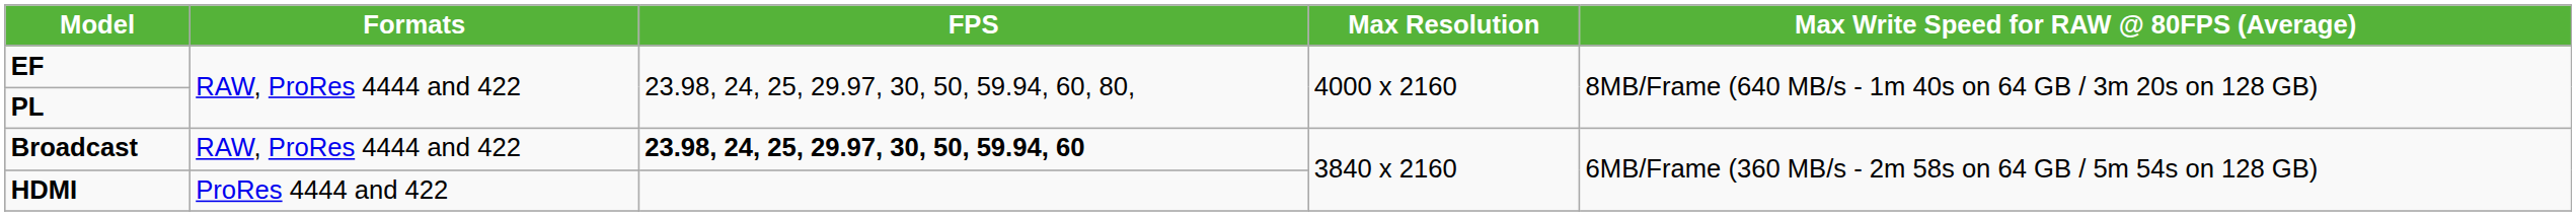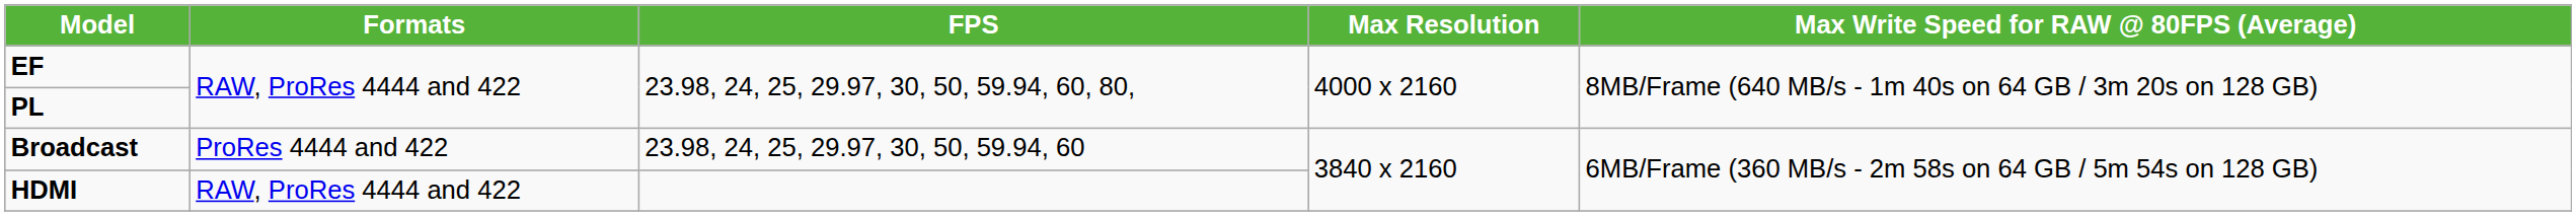 <table class="wikitable" style="width: 100%; margin-right: 0;">
 <tr>
 <th style="background: #55b339; color: #ffffff;">Model</th>
 <th style="background: #55b339; color: #ffffff;">Formats</th>
 <th style="background: #55b339; color: #ffffff;">FPS</th>
 <th style="background: #55b339; color: #ffffff;">Max Resolution</th>
 <th style="background: #55b339; color: #ffffff;">Max Write Speed for RAW @ 80FPS (Average)</th>
 </tr>
 <tr>
 <td><strong>EF</strong></td>
 <td rowspan="2"><a href='#'>RAW</a>, <a href='#'>ProRes</a> 4444 and 422</td>
 <td rowspan="2">23.98, 24, 25, 29.97, 30, 50, 59.94, 60, 80, </td>
 <td rowspan="2">4000 x 2160</td>
 <td rowspan="2">8MB/Frame (640 MB/s - 1m 40s on 64 GB / 3m 20s on 128 GB)</td>
 </tr>
 <tr>
 <td><strong>PL</strong></td>
 </tr>
 <tr>
 <td><strong>Broadcast</strong></td>
-<td><a href='#'>RAW</a>, <a href='#'>ProRes</a> 4444 and 422</td>
-<td><strong>23.98, 24, 25, 29.97, 30, 50, 59.94, 60</strong></td>
+<td><a href='#'>ProRes</a> 4444 and 422</td>
+<td>23.98, 24, 25, 29.97, 30, 50, 59.94, 60</td>
 <td rowspan="2">3840 x 2160</td>
 <td rowspan="2">6MB/Frame (360 MB/s - 2m 58s on 64 GB / 5m 54s on 128 GB)</td>
 </tr>
 <tr>
 <td><strong>HDMI</strong></td>
-<td><a href='#'>ProRes</a> 4444 and 422</td>
+<td><a href='#'>RAW</a>, <a href='#'>ProRes</a> 4444 and 422</td>
 <td></td>
 </tr>
 </table>
